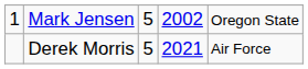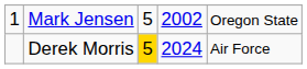 <table class="wikitable">
 <tr>
 </tr>
 <tr>
 <td>1</td>
 <td><a href='#'>Mark Jensen</a></td>
 <td>5</td>
 <td><a href='#'>2002</a></td>
 <td style="font-size:80%;">Oregon State</td>
 </tr>
 <tr>
 <td></td>
 <td>Derek Morris</td>
-<td>5</td>
-<td><a href='#'>2021</a></td>
+<td style="background: gold;">5</td>
+<td><a href='#'>2024</a></td>
 <td style="font-size:80%;">Air Force</td>
 </tr>
 </table>
